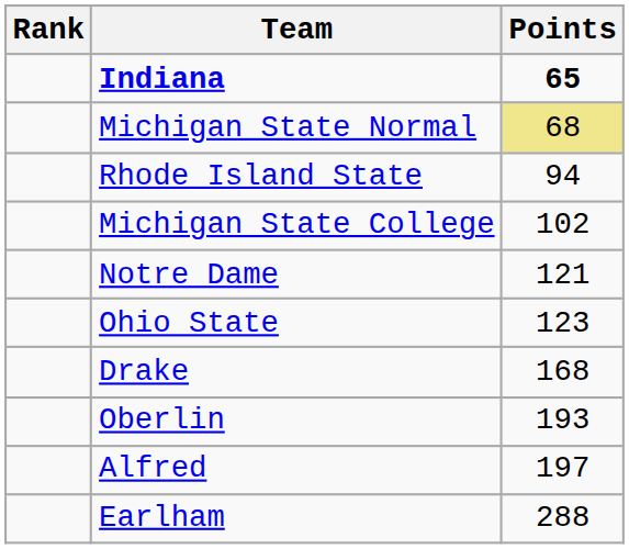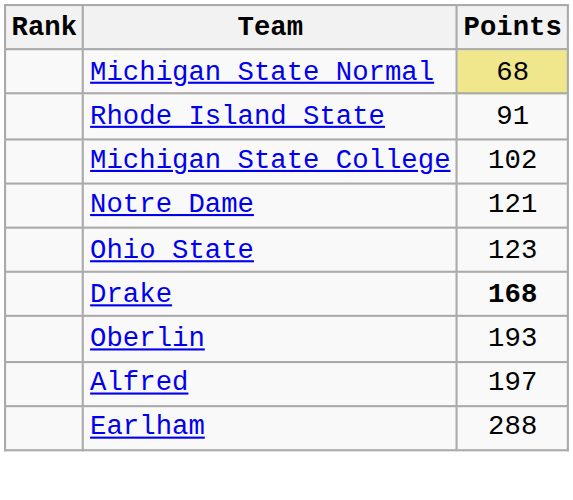 <table class="wikitable sortable" style="text-align:center">
 <tr>
 <th>Rank</th>
 <th>Team</th>
 <th>Points</th>
-</tr>
-<tr>
-<td></td>
-<td align=left><strong><a href='#'>Indiana</a></strong></td>
-<td><strong>65</strong></td>
 </tr>
 <tr>
 <td></td>
 <td align=left><a href='#'>Michigan State Normal</a></td>
 <td style="background: khaki;">68</td>
 </tr>
 <tr>
 <td></td>
 <td align=left><a href='#'>Rhode Island State</a></td>
-<td>94</td>
+<td>91</td>
 </tr>
 <tr>
 <td></td>
 <td align=left><a href='#'>Michigan State College</a></td>
 <td>102</td>
 </tr>
 <tr>
 <td></td>
 <td align=left><a href='#'>Notre Dame</a></td>
 <td>121</td>
 </tr>
 <tr>
 <td></td>
 <td align=left><a href='#'>Ohio State</a></td>
 <td>123</td>
 </tr>
 <tr>
 <td></td>
 <td align=left><a href='#'>Drake</a></td>
-<td>168</td>
+<td><strong>168</strong></td>
 </tr>
 <tr>
 <td></td>
 <td align=left><a href='#'>Oberlin</a></td>
 <td>193</td>
 </tr>
 <tr>
 <td></td>
 <td align=left><a href='#'>Alfred</a></td>
 <td>197</td>
 </tr>
 <tr>
 <td></td>
 <td align=left><a href='#'>Earlham</a></td>
 <td>288</td>
 </tr>
 </table>
